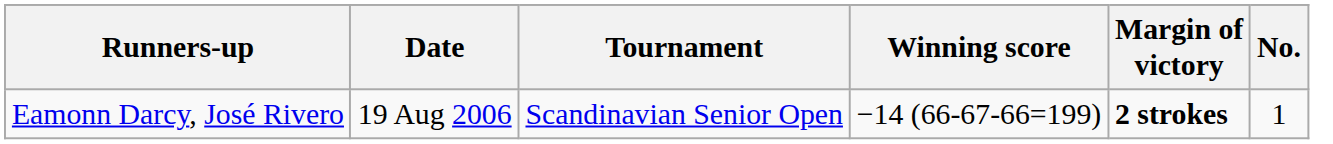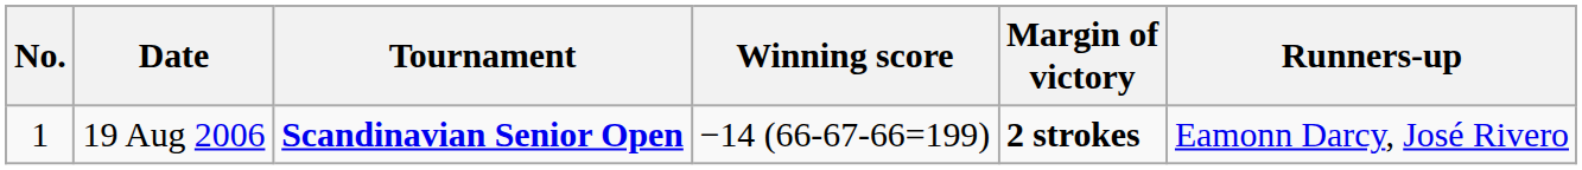 <table class="wikitable" style="font-size:95%;">
 <tr>
-<th>Runners-up</th>
+<th>No.</th>
 <th>Date</th>
 <th>Tournament</th>
 <th>Winning score</th>
 <th>Margin of<br>victory</th>
-<th>No.</th>
+<th>Runners-up</th>
 </tr>
 <tr>
-<td> <a href='#'>Eamonn Darcy</a>,  <a href='#'>José Rivero</a></td>
+<td align=center>1</td>
 <td align=right>19 Aug <a href='#'>2006</a></td>
-<td><a href='#'>Scandinavian Senior Open</a></td>
+<td><strong><a href='#'>Scandinavian Senior Open</a></strong></td>
 <td>−14 (66-67-66=199)</td>
 <td><strong>2 strokes</strong></td>
-<td align=center>1</td>
+<td> <a href='#'>Eamonn Darcy</a>,  <a href='#'>José Rivero</a></td>
 </tr>
 </table>
